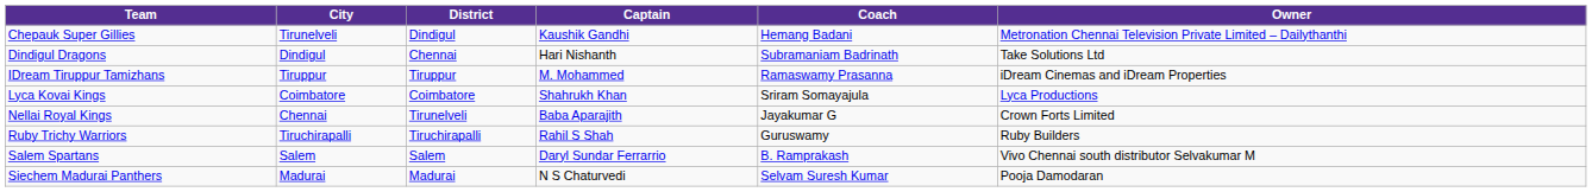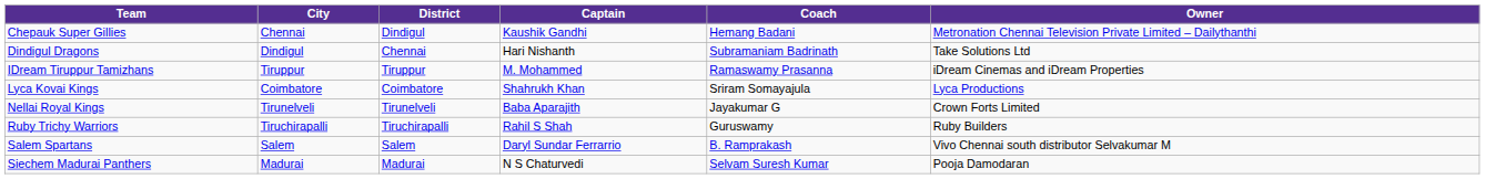 <table class="wikitable sortable" style="width:100%;">
 <tr>
 <th style="background:#542e91;color:#ffffff">Team</th>
 <th style="background:#542e91;color:#ffffff">City</th>
 <th style="background:#542e91;color:#ffffff">District</th>
 <th style="background:#542e91;color:#ffffff">Captain</th>
 <th style="background:#542e91;color:#ffffff">Coach</th>
 <th style="background:#542e91;color:#ffffff">Owner</th>
 </tr>
 <tr>
 <td><a href='#'>Chepauk Super Gillies</a></td>
-<td><a href='#'>Tirunelveli</a></td>
+<td><a href='#'>Chennai</a></td>
 <td><a href='#'>Dindigul</a></td>
 <td><a href='#'>Kaushik Gandhi</a></td>
 <td><a href='#'>Hemang Badani</a></td>
 <td><a href='#'>Metronation Chennai Television Private Limited – Dailythanthi</a></td>
 </tr>
 <tr>
 <td><a href='#'>Dindigul Dragons</a></td>
 <td><a href='#'>Dindigul</a></td>
 <td><a href='#'>Chennai</a></td>
 <td>Hari Nishanth</td>
 <td><a href='#'>Subramaniam Badrinath</a></td>
 <td>Take Solutions Ltd</td>
 </tr>
 <tr>
 <td><a href='#'>IDream Tiruppur Tamizhans</a></td>
 <td><a href='#'>Tiruppur</a></td>
 <td><a href='#'>Tiruppur</a></td>
 <td><a href='#'>M. Mohammed</a></td>
 <td><a href='#'>Ramaswamy Prasanna</a></td>
 <td>iDream Cinemas and iDream Properties</td>
 </tr>
 <tr>
 <td><a href='#'>Lyca Kovai Kings</a></td>
 <td><a href='#'>Coimbatore</a></td>
 <td><a href='#'>Coimbatore</a></td>
 <td><a href='#'>Shahrukh Khan</a></td>
 <td>Sriram Somayajula</td>
 <td><a href='#'>Lyca Productions</a></td>
 </tr>
 <tr>
 <td><a href='#'>Nellai Royal Kings</a></td>
-<td><a href='#'>Chennai</a></td>
+<td><a href='#'>Tirunelveli</a></td>
 <td><a href='#'>Tirunelveli</a></td>
 <td><a href='#'>Baba Aparajith</a></td>
 <td>Jayakumar G</td>
 <td>Crown Forts Limited</td>
 </tr>
 <tr>
 <td><a href='#'>Ruby Trichy Warriors</a></td>
 <td><a href='#'>Tiruchirapalli</a></td>
 <td><a href='#'>Tiruchirapalli</a></td>
 <td><a href='#'>Rahil S Shah</a></td>
 <td>Guruswamy</td>
 <td>Ruby Builders</td>
 </tr>
 <tr>
 <td><a href='#'>Salem Spartans</a></td>
 <td><a href='#'>Salem</a></td>
 <td><a href='#'>Salem</a></td>
 <td><a href='#'>Daryl Sundar Ferrarrio</a></td>
 <td><a href='#'>B. Ramprakash</a></td>
 <td>Vivo Chennai south distributor Selvakumar M</td>
 </tr>
 <tr>
 <td><a href='#'>Siechem Madurai Panthers</a></td>
 <td><a href='#'>Madurai</a></td>
 <td><a href='#'>Madurai</a></td>
 <td>N S Chaturvedi</td>
 <td><a href='#'>Selvam Suresh Kumar</a></td>
 <td>Pooja Damodaran</td>
 </tr>
 </table>
